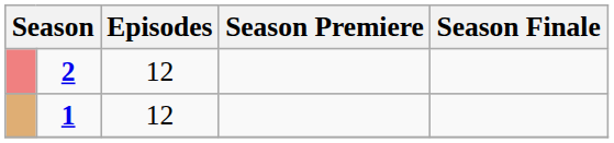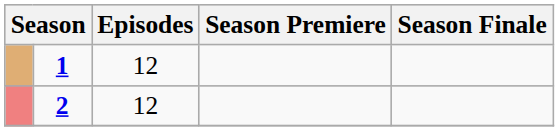 <table class= "wikitable">
 <tr>
 <th colspan= "2">Season</th>
 <th>Episodes</th>
 <th>Season Premiere</th>
 <th>Season Finale</th>
+</tr>
+<tr>
+<td style= "background:#DFAE74; height:5px;"></td>
+<td style= "text-align:center;"><strong><a href='#'>1</a></strong></td>
+<td style= "text-align:center;">12</td>
+<td style= "text-align:center;"></td>
+<td style= "text-align:center;"></td>
 </tr>
 <tr>
 <td style= "background:#F08080; height:5px;"></td>
 <td style= "text-align:center;"><strong><a href='#'>2</a></strong></td>
 <td style= "text-align:center;">12</td>
 <td style= "text-align:center;"></td>
 <td style= "text-align:center;"></td>
 </tr>
 <tr>
-<td style= "background:#DFAE74; height:5px;"></td>
-<td style= "text-align:center;"><strong><a href='#'>1</a></strong></td>
-<td style= "text-align:center;">12</td>
-<td style= "text-align:center;"></td>
-<td style= "text-align:center;"></td>
-</tr>
-<tr>
 </tr>
 </table>
